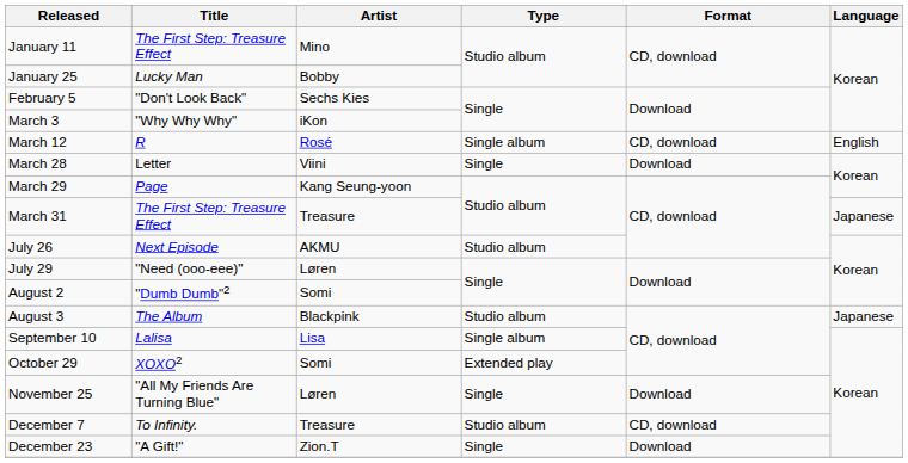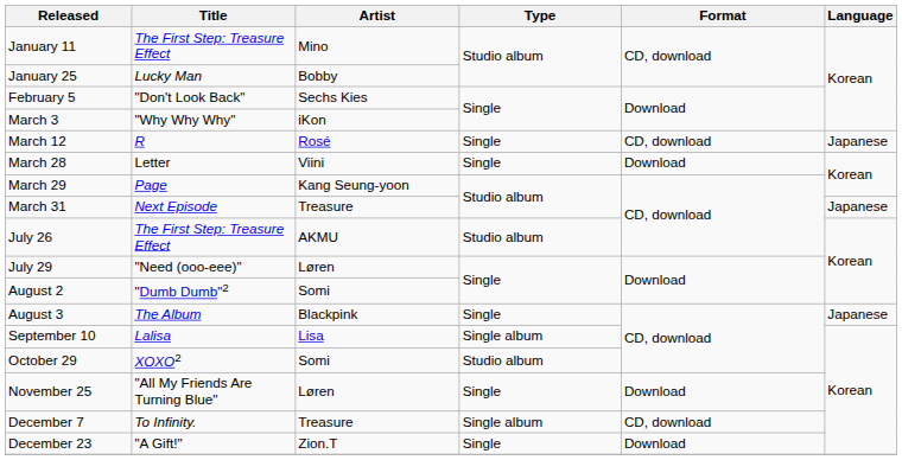 <table class="wikitable sortable" align="left center" style="width:65%;">
 <tr>
 <th style="width:15%;">Released</th>
 <th style="width:20%;">Title</th>
 <th style="width:20%;">Artist</th>
 <th style="width:20%;">Type</th>
 <th style="width:25%;">Format</th>
 <th style="width:20%;">Language</th>
 </tr>
 <tr>
 <td>January 11</td>
 <td><em><a href='#'>The First Step: Treasure Effect</a></em></td>
 <td>Mino</td>
 <td rowspan="2">Studio album</td>
 <td rowspan="2">CD, download</td>
 <td rowspan="4">Korean</td>
 </tr>
 <tr>
 <td>January 25</td>
 <td><em>Lucky Man</em></td>
 <td>Bobby</td>
 </tr>
 <tr>
 <td>February 5</td>
 <td>"Don't Look Back"</td>
 <td>Sechs Kies</td>
 <td rowspan="2">Single</td>
 <td rowspan="2">Download</td>
 </tr>
 <tr>
 <td>March 3</td>
 <td>"Why Why Why"</td>
 <td>iKon</td>
 </tr>
 <tr>
 <td>March 12</td>
 <td><em><a href='#'>R</a></em></td>
 <td><a href='#'>Rosé</a></td>
-<td>Single album</td>
+<td>Single</td>
 <td>CD, download</td>
-<td>English</td>
+<td>Japanese</td>
 </tr>
 <tr>
 <td>March 28</td>
 <td>Letter</td>
 <td>Viini</td>
 <td>Single</td>
 <td>Download</td>
 <td rowspan="2">Korean</td>
 </tr>
 <tr>
 <td>March 29</td>
 <td><em><a href='#'>Page</a></em></td>
 <td>Kang Seung-yoon</td>
 <td rowspan="2">Studio album</td>
 <td rowspan="3">CD, download</td>
 </tr>
 <tr>
 <td>March 31</td>
-<td><em><a href='#'>The First Step: Treasure Effect</a></em></td>
+<td><em><a href='#'>Next Episode</a></em></td>
 <td>Treasure</td>
 <td>Japanese</td>
 </tr>
 <tr>
 <td>July 26</td>
-<td><em><a href='#'>Next Episode</a></em></td>
+<td><em><a href='#'>The First Step: Treasure Effect</a></em></td>
 <td>AKMU</td>
 <td>Studio album</td>
 <td rowspan="3">Korean</td>
 </tr>
 <tr>
 <td>July 29</td>
 <td>"Need (ooo-eee)"</td>
 <td>Løren</td>
 <td rowspan="2">Single</td>
 <td rowspan="2">Download</td>
 </tr>
 <tr>
 <td>August 2</td>
 <td>"<a href='#'>Dumb Dumb</a>"<sup>2</sup></td>
 <td>Somi</td>
 </tr>
 <tr>
 <td>August 3</td>
 <td><em><a href='#'>The Album</a></em></td>
 <td>Blackpink</td>
-<td>Studio album</td>
+<td>Single</td>
 <td rowspan="3">CD, download</td>
 <td>Japanese</td>
 </tr>
 <tr>
 <td>September 10</td>
 <td><em><a href='#'>Lalisa</a></em></td>
 <td><a href='#'>Lisa</a></td>
 <td>Single album</td>
 <td rowspan="5">Korean</td>
 </tr>
 <tr>
 <td>October 29</td>
 <td><em><a href='#'>XOXO</a></em><sup>2</sup></td>
 <td>Somi</td>
-<td>Extended play</td>
+<td>Studio album</td>
 </tr>
 <tr>
 <td>November 25</td>
 <td>"All My Friends Are Turning Blue"</td>
 <td>Løren</td>
 <td>Single</td>
 <td>Download</td>
 </tr>
 <tr>
 <td>December 7</td>
 <td><em>To Infinity.</em></td>
 <td>Treasure</td>
-<td>Studio album</td>
+<td>Single album</td>
 <td>CD, download</td>
 </tr>
 <tr>
 <td>December 23</td>
 <td>"A Gift!"</td>
 <td>Zion.T</td>
 <td>Single</td>
 <td>Download</td>
 </tr>
 <tr>
 </tr>
 </table>
